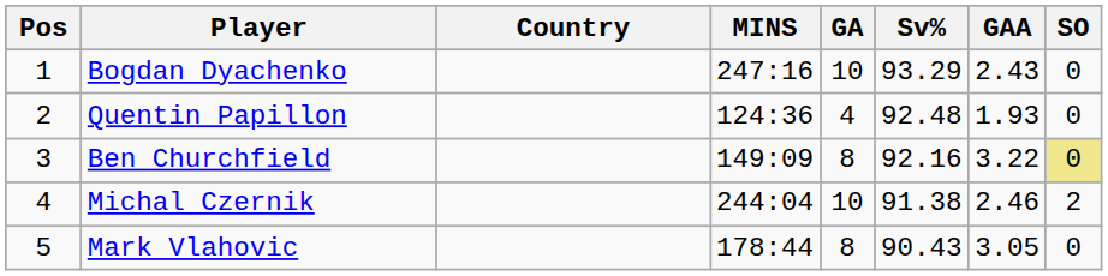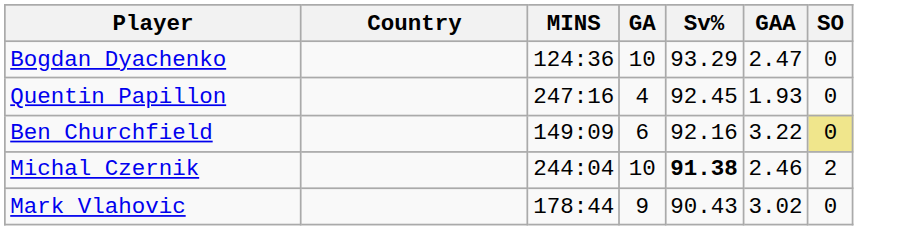 <table class="wikitable sortable" style="text-align: center;">
 <tr>
-<th width=30>Pos</th>
 <th width=165>Player</th>
 <th width=125>Country</th>
 <th width=20>MINS</th>
 <th width=20>GA</th>
 <th width=20>Sv%</th>
 <th width=20>GAA</th>
 <th width=20>SO</th>
 </tr>
 <tr>
-<td>1</td>
 <td align=left><a href='#'>Bogdan Dyachenko</a></td>
 <td align=left></td>
-<td>247:16</td>
+<td>124:36</td>
 <td>10</td>
 <td>93.29</td>
-<td>2.43</td>
+<td>2.47</td>
 <td>0</td>
 </tr>
 <tr>
-<td>2</td>
 <td align=left><a href='#'>Quentin Papillon</a></td>
 <td align=left></td>
-<td>124:36</td>
+<td>247:16</td>
 <td>4</td>
-<td>92.48</td>
+<td>92.45</td>
 <td>1.93</td>
 <td>0</td>
 </tr>
 <tr>
-<td>3</td>
 <td align=left><a href='#'>Ben Churchfield</a></td>
 <td align=left></td>
 <td>149:09</td>
-<td>8</td>
+<td>6</td>
 <td>92.16</td>
 <td>3.22</td>
 <td style="background: khaki;">0</td>
 </tr>
 <tr>
-<td>4</td>
 <td align=left><a href='#'>Michal Czernik</a></td>
 <td align=left></td>
 <td>244:04</td>
 <td>10</td>
-<td>91.38</td>
+<td><strong>91.38</strong></td>
 <td>2.46</td>
 <td>2</td>
 </tr>
 <tr>
-<td>5</td>
 <td align=left><a href='#'>Mark Vlahovic</a></td>
 <td align=left></td>
 <td>178:44</td>
-<td>8</td>
+<td>9</td>
 <td>90.43</td>
-<td>3.05</td>
+<td>3.02</td>
 <td>0</td>
 </tr>
 </table>
